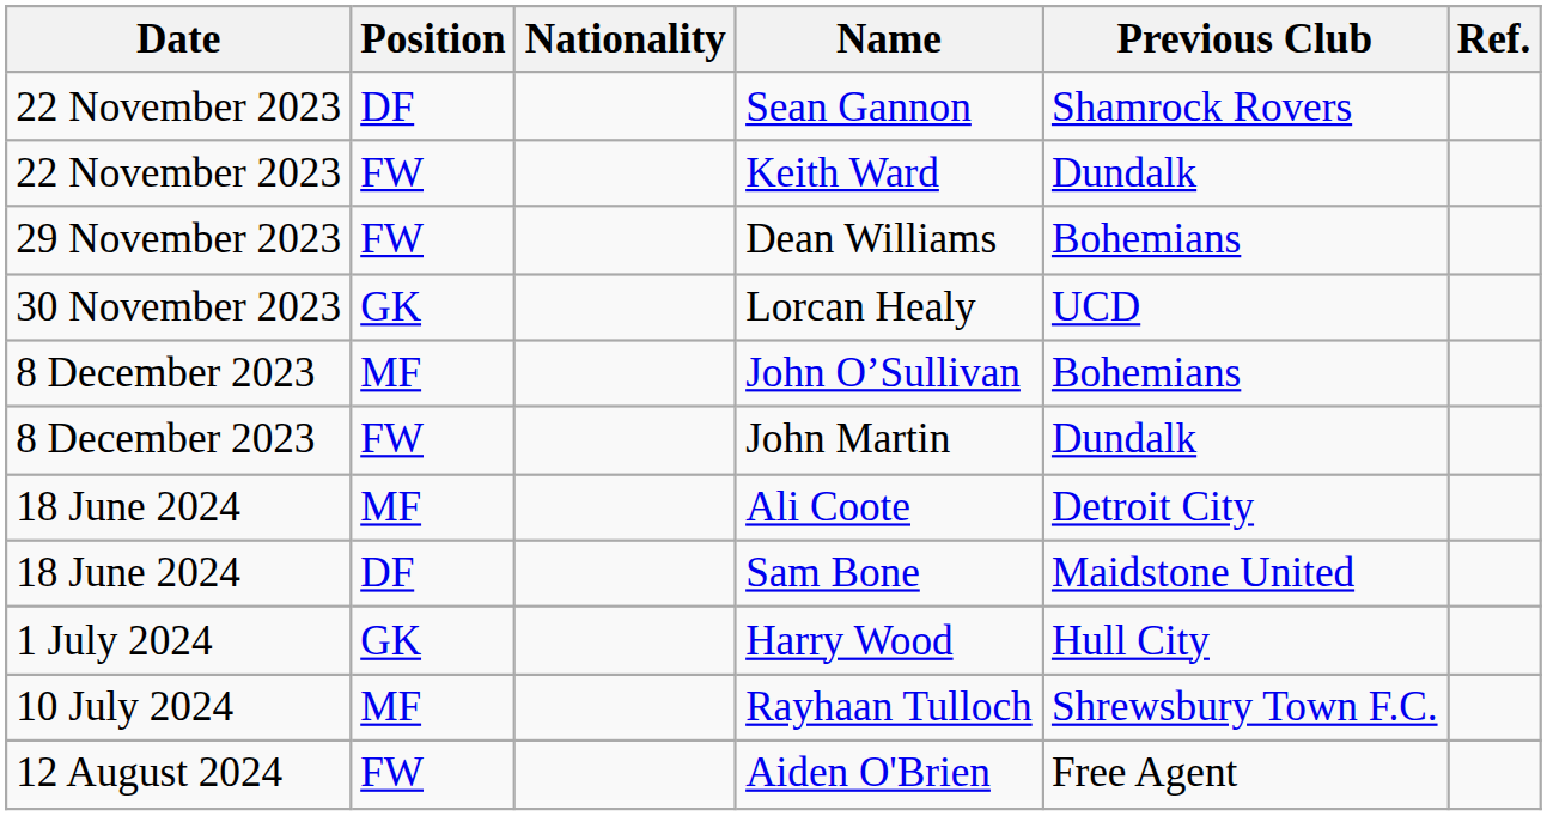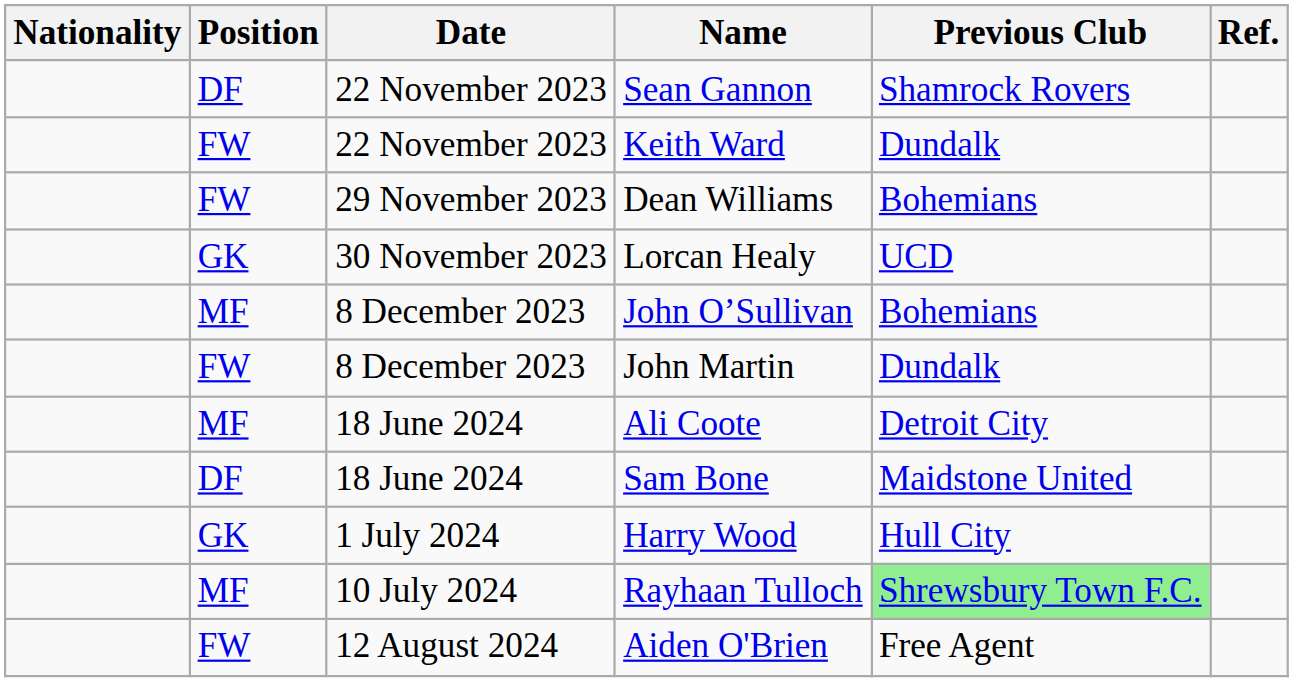 <table class="wikitable">
 <tr>
+<th>Nationality</th>
+<th>Position</th>
 <th>Date</th>
-<th>Position</th>
-<th>Nationality</th>
 <th>Name</th>
 <th>Previous Club</th>
 <th>Ref.</th>
 </tr>
 <tr>
+<td></td>
+<td><a href='#'>DF</a></td>
 <td>22 November 2023</td>
-<td><a href='#'>DF</a></td>
-<td></td>
 <td><a href='#'>Sean Gannon</a></td>
 <td><a href='#'>Shamrock Rovers</a></td>
 <td></td>
 </tr>
 <tr>
+<td></td>
+<td><a href='#'>FW</a></td>
 <td>22 November 2023</td>
-<td><a href='#'>FW</a></td>
-<td></td>
 <td><a href='#'>Keith Ward</a></td>
 <td><a href='#'>Dundalk</a></td>
 <td></td>
 </tr>
 <tr>
+<td></td>
+<td><a href='#'>FW</a></td>
 <td>29 November 2023</td>
-<td><a href='#'>FW</a></td>
-<td></td>
 <td>Dean Williams</td>
 <td><a href='#'>Bohemians</a></td>
 <td></td>
 </tr>
 <tr>
+<td></td>
+<td><a href='#'>GK</a></td>
 <td>30 November 2023</td>
-<td><a href='#'>GK</a></td>
-<td></td>
 <td>Lorcan Healy</td>
 <td><a href='#'>UCD</a></td>
 <td></td>
 </tr>
 <tr>
+<td></td>
+<td><a href='#'>MF</a></td>
 <td>8 December 2023</td>
-<td><a href='#'>MF</a></td>
-<td></td>
 <td><a href='#'>John O’Sullivan</a></td>
 <td><a href='#'>Bohemians</a></td>
 <td></td>
 </tr>
 <tr>
+<td></td>
+<td><a href='#'>FW</a></td>
 <td>8 December 2023</td>
-<td><a href='#'>FW</a></td>
-<td></td>
 <td>John Martin</td>
 <td><a href='#'>Dundalk</a></td>
 <td></td>
 </tr>
 <tr>
+<td></td>
+<td><a href='#'>MF</a></td>
 <td>18 June 2024</td>
-<td><a href='#'>MF</a></td>
-<td></td>
 <td><a href='#'>Ali Coote</a></td>
 <td> <a href='#'>Detroit City</a></td>
 <td></td>
 </tr>
 <tr>
+<td></td>
+<td><a href='#'>DF</a></td>
 <td>18 June 2024</td>
-<td><a href='#'>DF</a></td>
-<td></td>
 <td><a href='#'>Sam Bone</a></td>
 <td> <a href='#'>Maidstone United</a></td>
 <td></td>
 </tr>
 <tr>
+<td></td>
+<td><a href='#'>GK</a></td>
 <td>1 July 2024</td>
-<td><a href='#'>GK</a></td>
-<td></td>
 <td><a href='#'>Harry Wood</a></td>
 <td> <a href='#'>Hull City</a></td>
 <td></td>
 </tr>
 <tr>
+<td></td>
+<td><a href='#'>MF</a></td>
 <td>10 July 2024</td>
-<td><a href='#'>MF</a></td>
-<td></td>
 <td><a href='#'>Rayhaan Tulloch</a></td>
-<td> <a href='#'>Shrewsbury Town F.C.</a></td>
+<td style="background: lightgreen;"> <a href='#'>Shrewsbury Town F.C.</a></td>
 <td></td>
 </tr>
 <tr>
+<td></td>
+<td><a href='#'>FW</a></td>
 <td>12 August 2024</td>
-<td><a href='#'>FW</a></td>
-<td></td>
 <td><a href='#'>Aiden O'Brien</a></td>
 <td>Free Agent</td>
 <td></td>
 </tr>
 </table>
